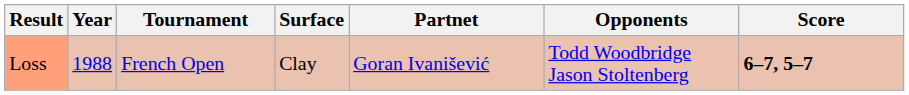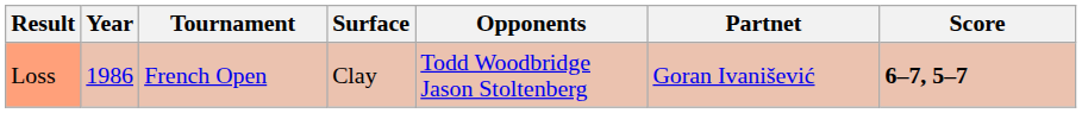 <table class="sortable wikitable">
 <tr>
 <th style="width:40px;">Result</th>
 <th style="width:30px;">Year</th>
 <th style="width:120px;">Tournament</th>
 <th style="width:50px;">Surface</th>
+<th style="width:150px;">Opponents</th>
 <th style="width:150px;">Partnet</th>
-<th style="width:150px;">Opponents</th>
 <th style="width:125px;" class="unsortable">Score</th>
 </tr>
 <tr style="background:#ebc2af;">
 <td style="background:#ffa07a;">Loss</td>
-<td><a href='#'>1988</a></td>
+<td><a href='#'>1986</a></td>
 <td><a href='#'>French Open</a></td>
 <td>Clay</td>
+<td> <a href='#'>Todd Woodbridge</a> <br>  <a href='#'>Jason Stoltenberg</a></td>
 <td> <a href='#'>Goran Ivanišević</a></td>
-<td> <a href='#'>Todd Woodbridge</a> <br>  <a href='#'>Jason Stoltenberg</a></td>
 <td><strong>6–7, 5–7</strong></td>
 </tr>
 </table>
